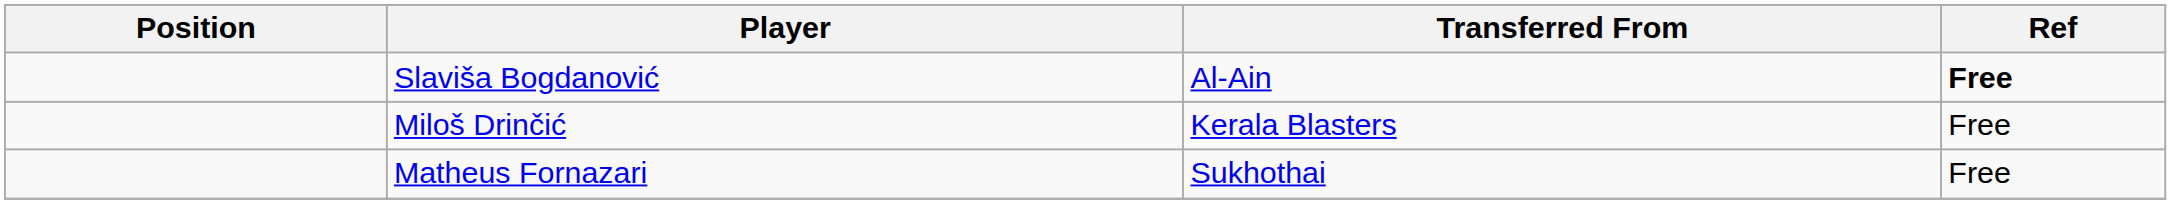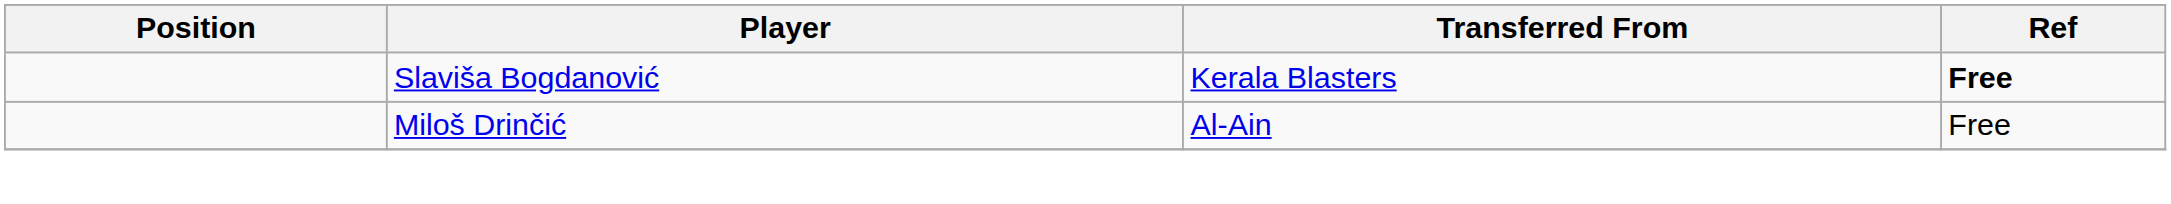 <table class="wikitable sortable" style="width:90%; text-align:center; font-size:100%; text-align:left;">
 <tr>
 <th>Position</th>
 <th>Player</th>
 <th>Transferred From</th>
 <th>Ref</th>
 </tr>
 <tr>
 <td></td>
 <td> <a href='#'>Slaviša Bogdanović</a></td>
-<td> <a href='#'>Al-Ain</a></td>
+<td> <a href='#'>Kerala Blasters</a></td>
 <td><strong>Free </strong></td>
 </tr>
 <tr>
 <td></td>
 <td> <a href='#'>Miloš Drinčić</a></td>
-<td> <a href='#'>Kerala Blasters</a></td>
-<td>Free </td>
-</tr>
-<tr>
-<td></td>
-<td> <a href='#'>Matheus Fornazari</a></td>
-<td> <a href='#'>Sukhothai</a></td>
+<td> <a href='#'>Al-Ain</a></td>
 <td>Free </td>
 </tr>
 <tr>
 </tr>
 </table>
